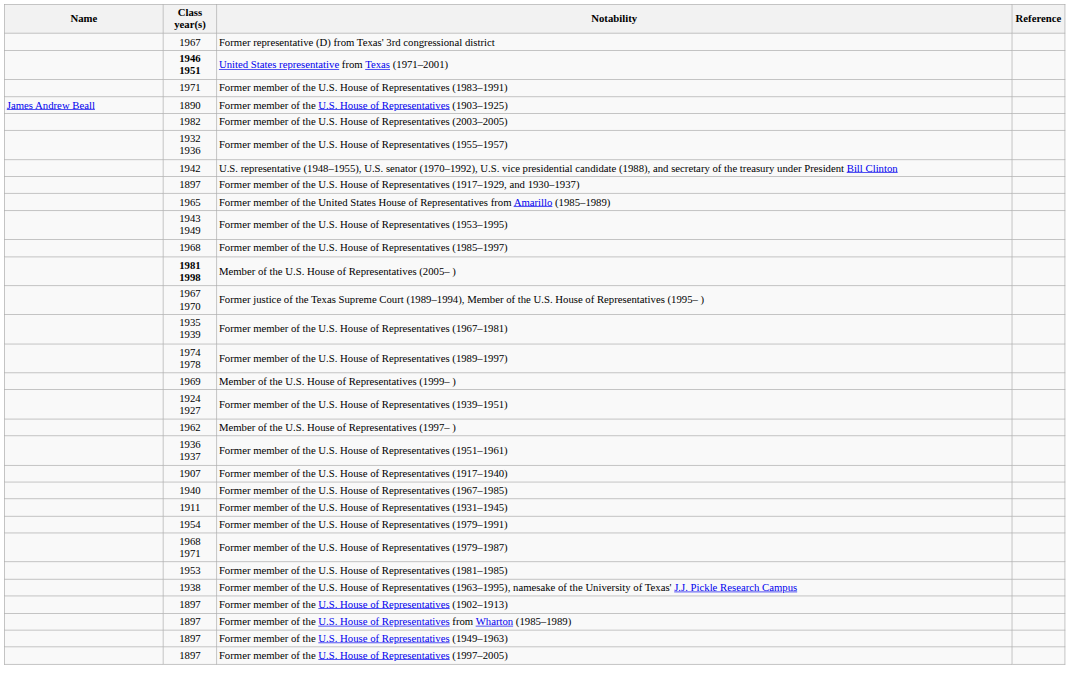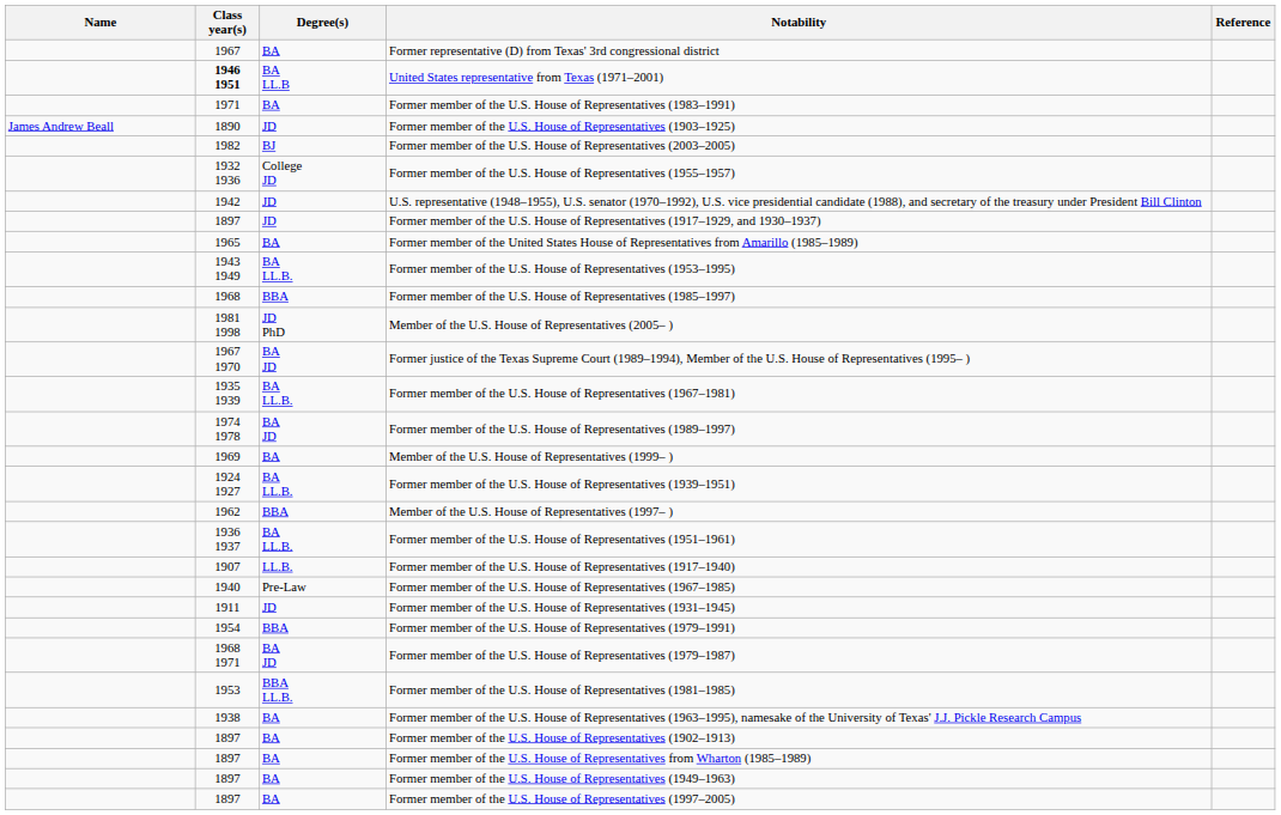 <table class="wikitable sortable" style="width:100%">
 <tr>
 <th style="width:15%;">Name</th>
 <th style="width:5%;">Class year(s)</th>
+<th style="width:10%;">Degree(s)</th>
 <th style="width:*;" class="unsortable">Notability</th>
 <th style="width:5%;" class="unsortable">Reference</th>
 </tr>
 <tr>
 <td></td>
 <td style="text-align:center;">1967</td>
+<td><a href='#'>BA</a></td>
 <td>Former representative (D) from Texas' 3rd congressional district</td>
 <td style="text-align:center;"></td>
 </tr>
 <tr>
 <td></td>
 <td style="text-align:center;"><strong>1946<br>1951</strong></td>
+<td><a href='#'>BA</a><br><a href='#'>LL.B</a></td>
 <td><a href='#'>United States representative</a> from <a href='#'>Texas</a> (1971–2001)</td>
 <td style="text-align:center;"></td>
 </tr>
 <tr>
 <td></td>
 <td style="text-align:center;">1971</td>
+<td><a href='#'>BA</a></td>
 <td>Former member of the U.S. House of Representatives (1983–1991)</td>
 <td style="text-align:center;"></td>
 </tr>
 <tr>
 <td><a href='#'>James Andrew Beall</a></td>
 <td style="text-align:center;">1890</td>
+<td><a href='#'>JD</a></td>
 <td>Former member of the <a href='#'>U.S. House of Representatives</a> (1903–1925)</td>
 <td style="text-align:center;"></td>
 </tr>
 <tr>
 <td></td>
 <td style="text-align:center;">1982</td>
+<td><a href='#'>BJ</a></td>
 <td>Former member of the U.S. House of Representatives (2003–2005)</td>
 <td style="text-align:center;"></td>
 </tr>
 <tr>
 <td></td>
 <td style="text-align:center;">1932<br>1936</td>
+<td>College<br><a href='#'>JD</a></td>
 <td>Former member of the U.S. House of Representatives (1955–1957)</td>
 <td style="text-align:center;"></td>
 </tr>
 <tr>
 <td></td>
 <td style="text-align:center;">1942</td>
+<td><a href='#'>JD</a></td>
 <td>U.S. representative (1948–1955), U.S. senator (1970–1992), U.S. vice presidential candidate (1988), and secretary of the treasury under President <a href='#'>Bill Clinton</a></td>
 <td style="text-align:center;"></td>
 </tr>
 <tr>
 <td></td>
 <td style="text-align:center;">1897</td>
+<td><a href='#'>JD</a></td>
 <td>Former member of the U.S. House of Representatives (1917–1929, and 1930–1937)</td>
 <td style="text-align:center;"></td>
 </tr>
 <tr>
 <td></td>
 <td style="text-align:center;">1965</td>
+<td><a href='#'>BA</a></td>
 <td>Former member of the United States House of Representatives from <a href='#'>Amarillo</a> (1985–1989)</td>
 <td style="text-align:center;"></td>
 </tr>
 <tr>
 <td></td>
 <td style="text-align:center;">1943<br>1949</td>
+<td><a href='#'>BA</a><br><a href='#'>LL.B.</a></td>
 <td>Former member of the U.S. House of Representatives (1953–1995)</td>
 <td style="text-align:center;"></td>
 </tr>
 <tr>
 <td></td>
 <td style="text-align:center;">1968</td>
+<td><a href='#'>BBA</a></td>
 <td>Former member of the U.S. House of Representatives (1985–1997)</td>
 <td style="text-align:center;"></td>
 </tr>
 <tr>
 <td></td>
-<td style="text-align:center;"><strong>1981<br>1998</strong></td>
+<td style="text-align:center;">1981<br>1998</td>
+<td><a href='#'>JD</a><br>PhD</td>
 <td>Member of the U.S. House of Representatives (2005– )</td>
 <td style="text-align:center;"></td>
 </tr>
 <tr>
 <td></td>
 <td style="text-align:center;">1967<br>1970</td>
+<td><a href='#'>BA</a><br><a href='#'>JD</a></td>
 <td>Former justice of the Texas Supreme Court (1989–1994), Member of the U.S. House of Representatives (1995– )</td>
 <td style="text-align:center;"></td>
 </tr>
 <tr>
 <td></td>
 <td style="text-align:center;">1935<br>1939</td>
+<td><a href='#'>BA</a><br><a href='#'>LL.B.</a></td>
 <td>Former member of the U.S. House of Representatives (1967–1981)</td>
 <td style="text-align:center;"></td>
 </tr>
 <tr>
 <td></td>
 <td style="text-align:center;">1974<br>1978</td>
+<td><a href='#'>BA</a><br><a href='#'>JD</a></td>
 <td>Former member of the U.S. House of Representatives (1989–1997)</td>
 <td style="text-align:center;"></td>
 </tr>
 <tr>
 <td></td>
 <td style="text-align:center;">1969</td>
+<td><a href='#'>BA</a></td>
 <td>Member of the U.S. House of Representatives (1999– )</td>
 <td style="text-align:center;"></td>
 </tr>
 <tr>
 <td></td>
 <td style="text-align:center;">1924<br>1927</td>
+<td><a href='#'>BA</a><br><a href='#'>LL.B.</a></td>
 <td>Former member of the U.S. House of Representatives (1939–1951)</td>
 <td style="text-align:center;"></td>
 </tr>
 <tr>
 <td></td>
 <td style="text-align:center;">1962</td>
+<td><a href='#'>BBA</a></td>
 <td>Member of the U.S. House of Representatives (1997– )</td>
 <td style="text-align:center;"></td>
 </tr>
 <tr>
 <td></td>
 <td style="text-align:center;">1936<br>1937</td>
+<td><a href='#'>BA</a><br><a href='#'>LL.B.</a></td>
 <td>Former member of the U.S. House of Representatives (1951–1961)</td>
 <td style="text-align:center;"></td>
 </tr>
 <tr>
 <td></td>
 <td style="text-align:center;">1907</td>
+<td><a href='#'>LL.B.</a></td>
 <td>Former member of the U.S. House of Representatives (1917–1940)</td>
 <td style="text-align:center;"></td>
 </tr>
 <tr>
 <td></td>
 <td style="text-align:center;">1940</td>
+<td>Pre-Law</td>
 <td>Former member of the U.S. House of Representatives (1967–1985)</td>
 <td style="text-align:center;"></td>
 </tr>
 <tr>
 <td></td>
 <td style="text-align:center;">1911</td>
+<td><a href='#'>JD</a></td>
 <td>Former member of the U.S. House of Representatives (1931–1945)</td>
 <td style="text-align:center;"></td>
 </tr>
 <tr>
 <td></td>
 <td style="text-align:center;">1954</td>
+<td><a href='#'>BBA</a></td>
 <td>Former member of the U.S. House of Representatives (1979–1991)</td>
 <td style="text-align:center;"></td>
 </tr>
 <tr>
 <td></td>
 <td style="text-align:center;">1968<br>1971</td>
+<td><a href='#'>BA</a><br><a href='#'>JD</a></td>
 <td>Former member of the U.S. House of Representatives (1979–1987)</td>
 <td style="text-align:center;"></td>
 </tr>
 <tr>
 <td></td>
 <td style="text-align:center;">1953</td>
+<td><a href='#'>BBA</a><br><a href='#'>LL.B.</a></td>
 <td>Former member of the U.S. House of Representatives (1981–1985)</td>
 <td style="text-align:center;"></td>
 </tr>
 <tr>
 <td></td>
 <td style="text-align:center;">1938</td>
+<td><a href='#'>BA</a></td>
 <td>Former member of the U.S. House of Representatives (1963–1995), namesake of the University of Texas' <a href='#'>J.J. Pickle Research Campus</a></td>
 <td style="text-align:center;"></td>
 </tr>
 <tr>
 <td></td>
 <td style="text-align:center;">1897</td>
+<td><a href='#'>BA</a></td>
 <td>Former member of the <a href='#'>U.S. House of Representatives</a> (1902–1913)</td>
 <td style="text-align:center;"></td>
 </tr>
 <tr>
 <td></td>
 <td style="text-align:center;">1897</td>
+<td><a href='#'>BA</a></td>
 <td>Former member of the <a href='#'>U.S. House of Representatives</a> from <a href='#'>Wharton</a> (1985–1989)</td>
 <td style="text-align:center;"></td>
 </tr>
 <tr>
 <td></td>
 <td style="text-align:center;">1897</td>
+<td><a href='#'>BA</a></td>
 <td>Former member of the <a href='#'>U.S. House of Representatives</a> (1949–1963)</td>
 <td style="text-align:center;"></td>
 </tr>
 <tr>
 <td></td>
 <td style="text-align:center;">1897</td>
+<td><a href='#'>BA</a></td>
 <td>Former member of the <a href='#'>U.S. House of Representatives</a> (1997–2005)</td>
 <td style="text-align:center;"></td>
 </tr>
 </table>
